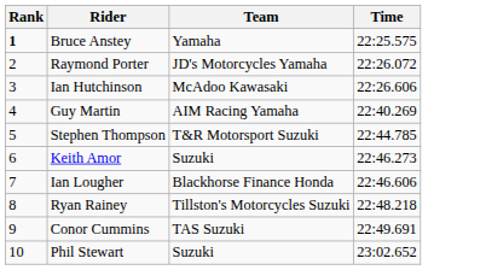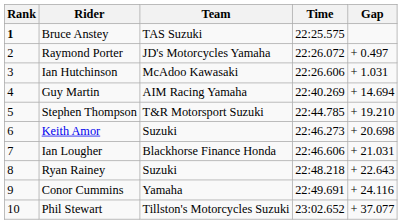 <table class="wikitable">
 <tr style="background:#efefef;">
 <th>Rank</th>
 <th>Rider</th>
 <th>Team</th>
 <th>Time</th>
+<th>Gap</th>
 </tr>
 <tr>
 <td><strong>1</strong></td>
 <td>Bruce Anstey</td>
-<td>Yamaha</td>
+<td>TAS Suzuki</td>
 <td>22:25.575</td>
+<td></td>
 </tr>
 <tr>
 <td>2</td>
 <td>Raymond Porter</td>
 <td>JD's Motorcycles Yamaha</td>
 <td>22:26.072</td>
+<td>+ 0.497</td>
 </tr>
 <tr>
 <td>3</td>
 <td>Ian Hutchinson</td>
 <td>McAdoo Kawasaki</td>
 <td>22:26.606</td>
+<td>+ 1.031</td>
 </tr>
 <tr>
 <td>4</td>
 <td>Guy Martin</td>
 <td>AIM Racing Yamaha</td>
 <td>22:40.269</td>
+<td>+ 14.694</td>
 </tr>
 <tr>
 <td>5</td>
 <td>Stephen Thompson</td>
 <td>T&R Motorsport Suzuki</td>
 <td>22:44.785</td>
+<td>+ 19.210</td>
 </tr>
 <tr>
 <td>6</td>
 <td><a href='#'>Keith Amor</a></td>
 <td>Suzuki</td>
 <td>22:46.273</td>
+<td>+ 20.698</td>
 </tr>
 <tr>
 <td>7</td>
 <td>Ian Lougher</td>
 <td>Blackhorse Finance Honda</td>
 <td>22:46.606</td>
+<td>+ 21.031</td>
 </tr>
 <tr>
 <td>8</td>
 <td>Ryan Rainey</td>
-<td>Tillston's Motorcycles Suzuki</td>
+<td>Suzuki</td>
 <td>22:48.218</td>
+<td>+ 22.643</td>
 </tr>
 <tr>
 <td>9</td>
 <td>Conor Cummins</td>
-<td>TAS Suzuki</td>
+<td>Yamaha</td>
 <td>22:49.691</td>
+<td>+ 24.116</td>
 </tr>
 <tr>
 <td>10</td>
 <td>Phil Stewart</td>
-<td>Suzuki</td>
+<td>Tillston's Motorcycles Suzuki</td>
 <td>23:02.652</td>
+<td>+ 37.077</td>
 </tr>
 </table>
